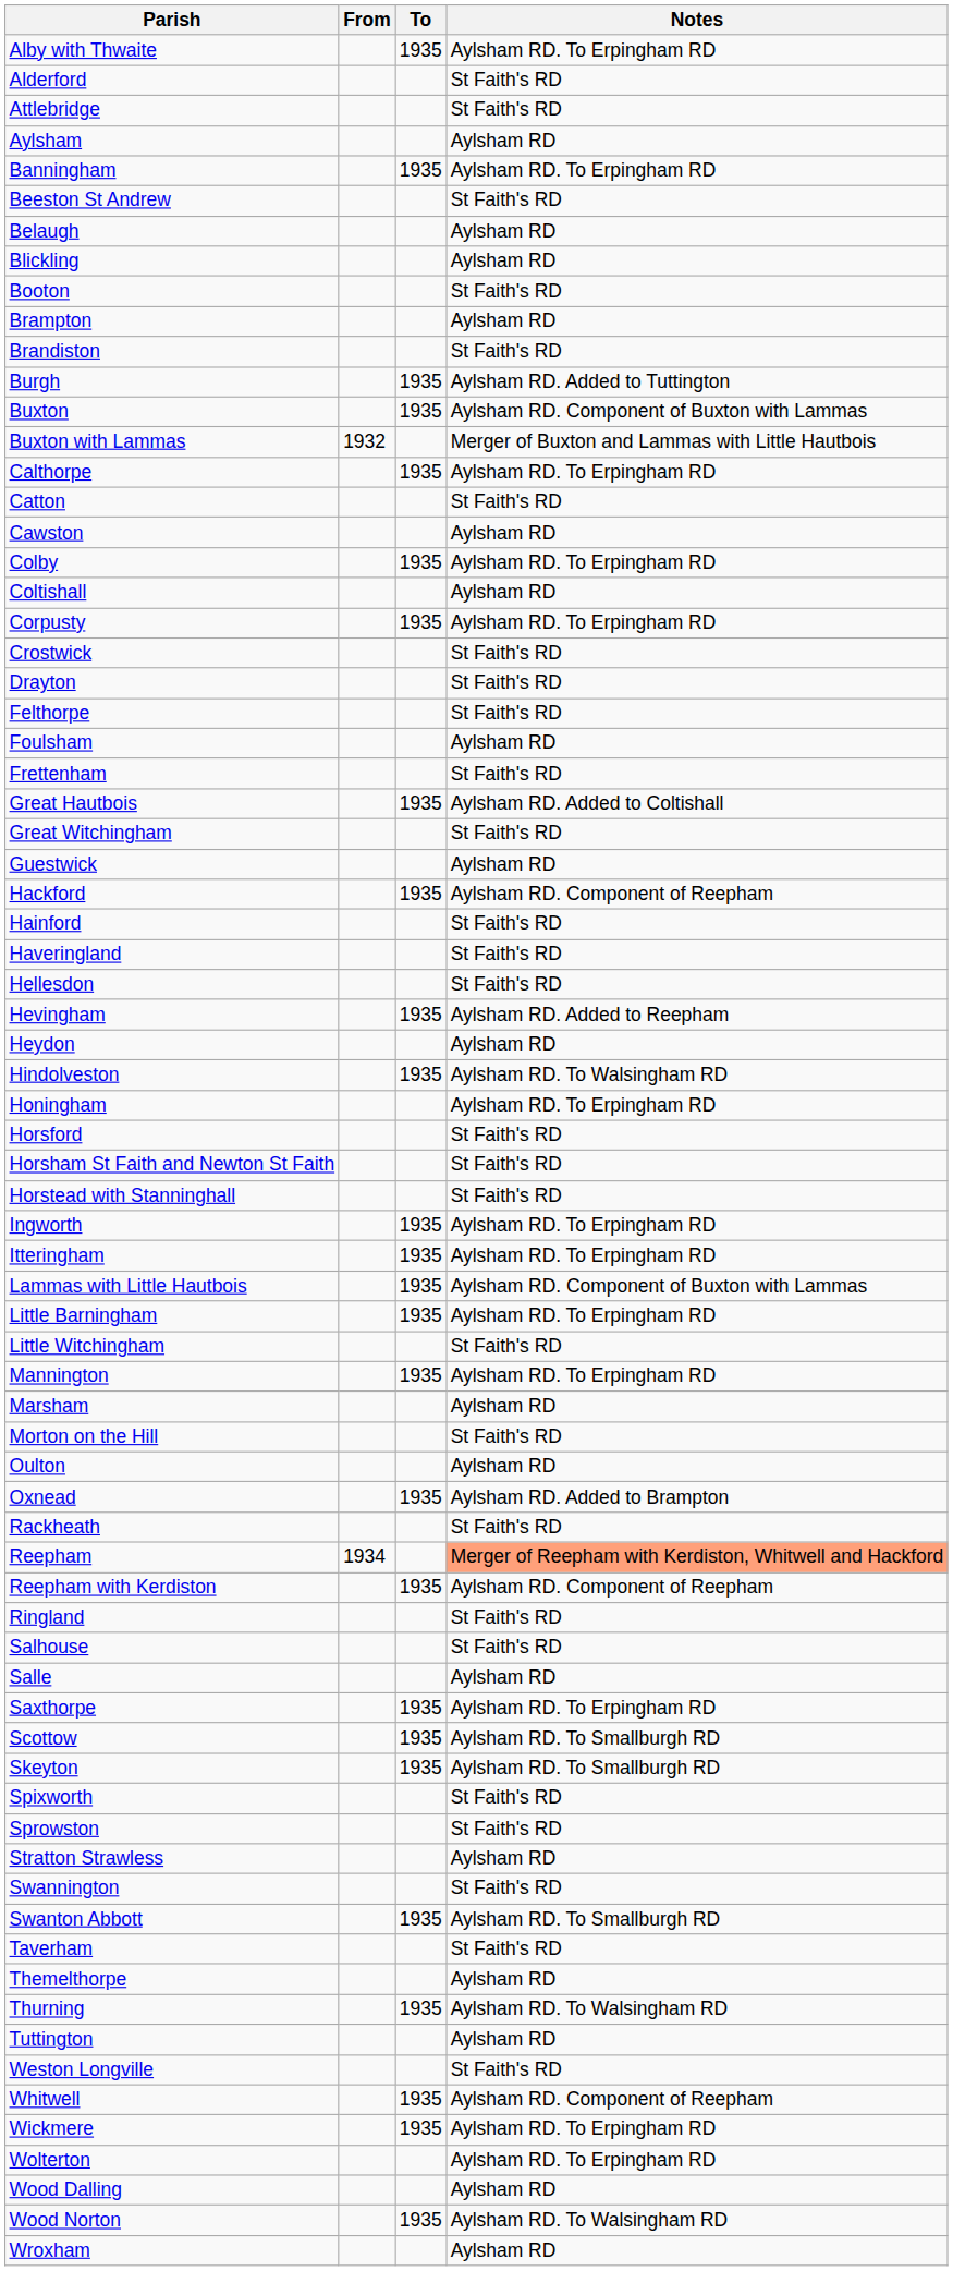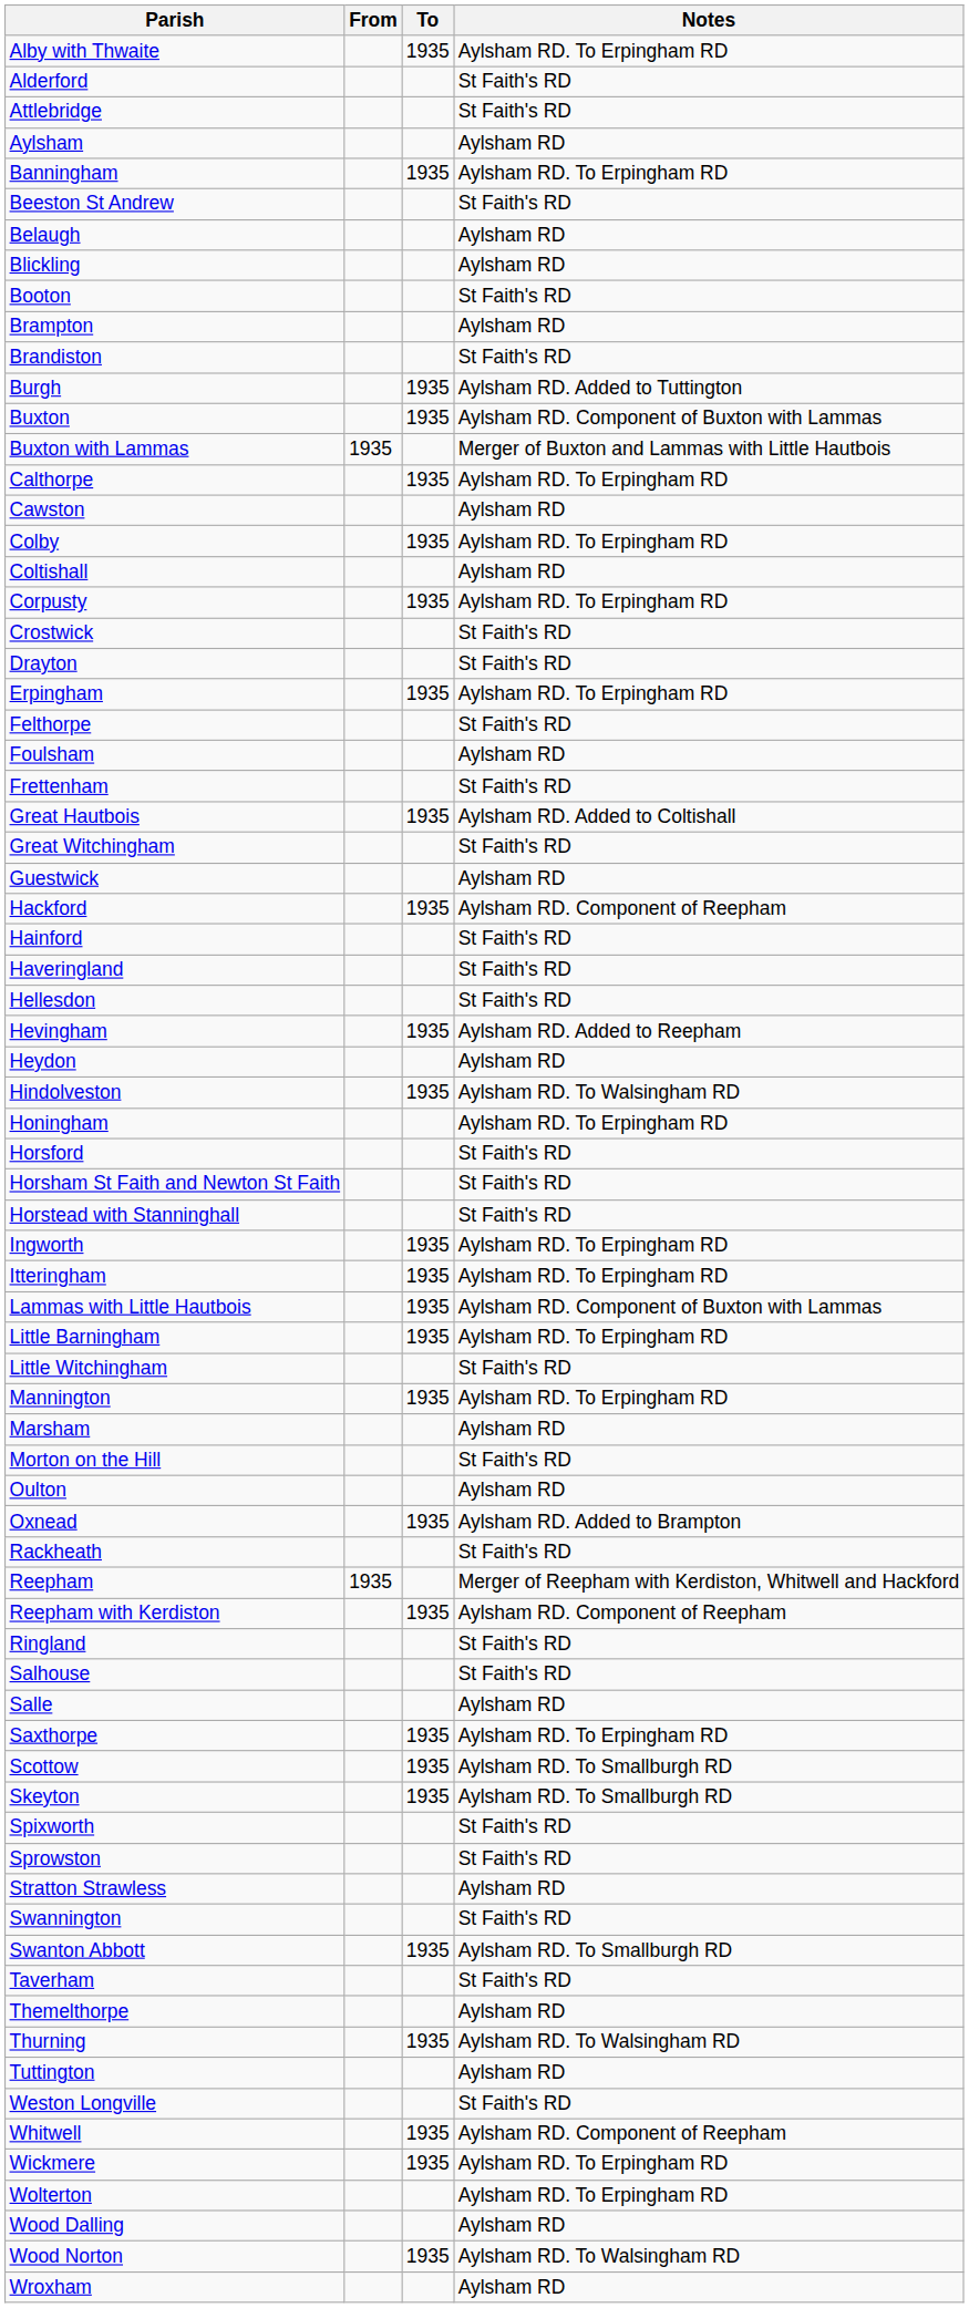 <table class="wikitable">
 <tr>
 <th>Parish</th>
 <th>From</th>
 <th>To</th>
 <th>Notes</th>
 </tr>
 <tr>
 <td><a href='#'>Alby with Thwaite</a></td>
 <td></td>
 <td>1935</td>
 <td>Aylsham RD. To Erpingham RD</td>
 </tr>
 <tr>
 <td><a href='#'>Alderford</a></td>
 <td></td>
 <td></td>
 <td>St Faith's RD</td>
 </tr>
 <tr>
 <td><a href='#'>Attlebridge</a></td>
 <td></td>
 <td></td>
 <td>St Faith's RD</td>
 </tr>
 <tr>
 <td><a href='#'>Aylsham</a></td>
 <td></td>
 <td></td>
 <td>Aylsham RD</td>
 </tr>
 <tr>
 <td><a href='#'>Banningham</a></td>
 <td></td>
 <td>1935</td>
 <td>Aylsham RD. To Erpingham RD</td>
 </tr>
 <tr>
 <td><a href='#'>Beeston St Andrew</a></td>
 <td></td>
 <td></td>
 <td>St Faith's RD</td>
 </tr>
 <tr>
 <td><a href='#'>Belaugh</a></td>
 <td></td>
 <td></td>
 <td>Aylsham RD</td>
 </tr>
 <tr>
 <td><a href='#'>Blickling</a></td>
 <td></td>
 <td></td>
 <td>Aylsham RD</td>
 </tr>
 <tr>
 <td><a href='#'>Booton</a></td>
 <td></td>
 <td></td>
 <td>St Faith's RD</td>
 </tr>
 <tr>
 <td><a href='#'>Brampton</a></td>
 <td></td>
 <td></td>
 <td>Aylsham RD</td>
 </tr>
 <tr>
 <td><a href='#'>Brandiston</a></td>
 <td></td>
 <td></td>
 <td>St Faith's RD</td>
 </tr>
 <tr>
 <td><a href='#'>Burgh</a></td>
 <td></td>
 <td>1935</td>
 <td>Aylsham RD. Added to Tuttington</td>
 </tr>
 <tr>
 <td><a href='#'>Buxton</a></td>
 <td></td>
 <td>1935</td>
 <td>Aylsham RD. Component of Buxton with Lammas</td>
 </tr>
 <tr>
 <td><a href='#'>Buxton with Lammas</a></td>
-<td>1932</td>
+<td>1935</td>
 <td></td>
 <td>Merger of Buxton and Lammas with Little Hautbois</td>
 </tr>
 <tr>
 <td><a href='#'>Calthorpe</a></td>
 <td></td>
 <td>1935</td>
 <td>Aylsham RD. To Erpingham RD</td>
-</tr>
-<tr>
-<td><a href='#'>Catton</a></td>
-<td></td>
-<td></td>
-<td>St Faith's RD</td>
 </tr>
 <tr>
 <td><a href='#'>Cawston</a></td>
 <td></td>
 <td></td>
 <td>Aylsham RD</td>
 </tr>
 <tr>
 <td><a href='#'>Colby</a></td>
 <td></td>
 <td>1935</td>
 <td>Aylsham RD. To Erpingham RD</td>
 </tr>
 <tr>
 <td><a href='#'>Coltishall</a></td>
 <td></td>
 <td></td>
 <td>Aylsham RD</td>
 </tr>
 <tr>
 <td><a href='#'>Corpusty</a></td>
 <td></td>
 <td>1935</td>
 <td>Aylsham RD. To Erpingham RD</td>
 </tr>
 <tr>
 <td><a href='#'>Crostwick</a></td>
 <td></td>
 <td></td>
 <td>St Faith's RD</td>
 </tr>
 <tr>
 <td><a href='#'>Drayton</a></td>
 <td></td>
 <td></td>
 <td>St Faith's RD</td>
+</tr>
+<tr>
+<td><a href='#'>Erpingham</a></td>
+<td></td>
+<td>1935</td>
+<td>Aylsham RD. To Erpingham RD</td>
 </tr>
 <tr>
 <td><a href='#'>Felthorpe</a></td>
 <td></td>
 <td></td>
 <td>St Faith's RD</td>
 </tr>
 <tr>
 <td><a href='#'>Foulsham</a></td>
 <td></td>
 <td></td>
 <td>Aylsham RD</td>
 </tr>
 <tr>
 <td><a href='#'>Frettenham</a></td>
 <td></td>
 <td></td>
 <td>St Faith's RD</td>
 </tr>
 <tr>
 <td><a href='#'>Great Hautbois</a></td>
 <td></td>
 <td>1935</td>
 <td>Aylsham RD. Added to Coltishall</td>
 </tr>
 <tr>
 <td><a href='#'>Great Witchingham</a></td>
 <td></td>
 <td></td>
 <td>St Faith's RD</td>
 </tr>
 <tr>
 <td><a href='#'>Guestwick</a></td>
 <td></td>
 <td></td>
 <td>Aylsham RD</td>
 </tr>
 <tr>
 <td><a href='#'>Hackford</a></td>
 <td></td>
 <td>1935</td>
 <td>Aylsham RD. Component of Reepham</td>
 </tr>
 <tr>
 <td><a href='#'>Hainford</a></td>
 <td></td>
 <td></td>
 <td>St Faith's RD</td>
 </tr>
 <tr>
 <td><a href='#'>Haveringland</a></td>
 <td></td>
 <td></td>
 <td>St Faith's RD</td>
 </tr>
 <tr>
 <td><a href='#'>Hellesdon</a></td>
 <td></td>
 <td></td>
 <td>St Faith's RD</td>
 </tr>
 <tr>
 <td><a href='#'>Hevingham</a></td>
 <td></td>
 <td>1935</td>
 <td>Aylsham RD. Added to Reepham</td>
 </tr>
 <tr>
 <td><a href='#'>Heydon</a></td>
 <td></td>
 <td></td>
 <td>Aylsham RD</td>
 </tr>
 <tr>
 <td><a href='#'>Hindolveston</a></td>
 <td></td>
 <td>1935</td>
 <td>Aylsham RD. To Walsingham RD</td>
 </tr>
 <tr>
 <td><a href='#'>Honingham</a></td>
 <td></td>
 <td></td>
 <td>Aylsham RD. To Erpingham RD</td>
 </tr>
 <tr>
 <td><a href='#'>Horsford</a></td>
 <td></td>
 <td></td>
 <td>St Faith's RD</td>
 </tr>
 <tr>
 <td><a href='#'>Horsham St Faith and Newton St Faith</a></td>
 <td></td>
 <td></td>
 <td>St Faith's RD</td>
 </tr>
 <tr>
 <td><a href='#'>Horstead with Stanninghall</a></td>
 <td></td>
 <td></td>
 <td>St Faith's RD</td>
 </tr>
 <tr>
 <td><a href='#'>Ingworth</a></td>
 <td></td>
 <td>1935</td>
 <td>Aylsham RD. To Erpingham RD</td>
 </tr>
 <tr>
 <td><a href='#'>Itteringham</a></td>
 <td></td>
 <td>1935</td>
 <td>Aylsham RD. To Erpingham RD</td>
 </tr>
 <tr>
 <td><a href='#'>Lammas with Little Hautbois</a></td>
 <td></td>
 <td>1935</td>
 <td>Aylsham RD. Component of Buxton with Lammas</td>
 </tr>
 <tr>
 <td><a href='#'>Little Barningham</a></td>
 <td></td>
 <td>1935</td>
 <td>Aylsham RD. To Erpingham RD</td>
 </tr>
 <tr>
 <td><a href='#'>Little Witchingham</a></td>
 <td></td>
 <td></td>
 <td>St Faith's RD</td>
 </tr>
 <tr>
 <td><a href='#'>Mannington</a></td>
 <td></td>
 <td>1935</td>
 <td>Aylsham RD. To Erpingham RD</td>
 </tr>
 <tr>
 <td><a href='#'>Marsham</a></td>
 <td></td>
 <td></td>
 <td>Aylsham RD</td>
 </tr>
 <tr>
 <td><a href='#'>Morton on the Hill</a></td>
 <td></td>
 <td></td>
 <td>St Faith's RD</td>
 </tr>
 <tr>
 <td><a href='#'>Oulton</a></td>
 <td></td>
 <td></td>
 <td>Aylsham RD</td>
 </tr>
 <tr>
 <td><a href='#'>Oxnead</a></td>
 <td></td>
 <td>1935</td>
 <td>Aylsham RD. Added to Brampton</td>
 </tr>
 <tr>
 <td><a href='#'>Rackheath</a></td>
 <td></td>
 <td></td>
 <td>St Faith's RD</td>
 </tr>
 <tr>
 <td><a href='#'>Reepham</a></td>
-<td>1934</td>
+<td>1935</td>
 <td></td>
-<td style="background: lightsalmon;">Merger of Reepham with Kerdiston, Whitwell and Hackford</td>
+<td>Merger of Reepham with Kerdiston, Whitwell and Hackford</td>
 </tr>
 <tr>
 <td><a href='#'>Reepham with Kerdiston</a></td>
 <td></td>
 <td>1935</td>
 <td>Aylsham RD. Component of Reepham</td>
 </tr>
 <tr>
 <td><a href='#'>Ringland</a></td>
 <td></td>
 <td></td>
 <td>St Faith's RD</td>
 </tr>
 <tr>
 <td><a href='#'>Salhouse</a></td>
 <td></td>
 <td></td>
 <td>St Faith's RD</td>
 </tr>
 <tr>
 <td><a href='#'>Salle</a></td>
 <td></td>
 <td></td>
 <td>Aylsham RD</td>
 </tr>
 <tr>
 <td><a href='#'>Saxthorpe</a></td>
 <td></td>
 <td>1935</td>
 <td>Aylsham RD. To Erpingham RD</td>
 </tr>
 <tr>
 <td><a href='#'>Scottow</a></td>
 <td></td>
 <td>1935</td>
 <td>Aylsham RD. To Smallburgh RD</td>
 </tr>
 <tr>
 <td><a href='#'>Skeyton</a></td>
 <td></td>
 <td>1935</td>
 <td>Aylsham RD. To Smallburgh RD</td>
 </tr>
 <tr>
 <td><a href='#'>Spixworth</a></td>
 <td></td>
 <td></td>
 <td>St Faith's RD</td>
 </tr>
 <tr>
 <td><a href='#'>Sprowston</a></td>
 <td></td>
 <td></td>
 <td>St Faith's RD</td>
 </tr>
 <tr>
 <td><a href='#'>Stratton Strawless</a></td>
 <td></td>
 <td></td>
 <td>Aylsham RD</td>
 </tr>
 <tr>
 <td><a href='#'>Swannington</a></td>
 <td></td>
 <td></td>
 <td>St Faith's RD</td>
 </tr>
 <tr>
 <td><a href='#'>Swanton Abbott</a></td>
 <td></td>
 <td>1935</td>
 <td>Aylsham RD. To Smallburgh RD</td>
 </tr>
 <tr>
 <td><a href='#'>Taverham</a></td>
 <td></td>
 <td></td>
 <td>St Faith's RD</td>
 </tr>
 <tr>
 <td><a href='#'>Themelthorpe</a></td>
 <td></td>
 <td></td>
 <td>Aylsham RD</td>
 </tr>
 <tr>
 <td><a href='#'>Thurning</a></td>
 <td></td>
 <td>1935</td>
 <td>Aylsham RD. To Walsingham RD</td>
 </tr>
 <tr>
 <td><a href='#'>Tuttington</a></td>
 <td></td>
 <td></td>
 <td>Aylsham RD</td>
 </tr>
 <tr>
 <td><a href='#'>Weston Longville</a></td>
 <td></td>
 <td></td>
 <td>St Faith's RD</td>
 </tr>
 <tr>
 <td><a href='#'>Whitwell</a></td>
 <td></td>
 <td>1935</td>
 <td>Aylsham RD. Component of Reepham</td>
 </tr>
 <tr>
 <td><a href='#'>Wickmere</a></td>
 <td></td>
 <td>1935</td>
 <td>Aylsham RD. To Erpingham RD</td>
 </tr>
 <tr>
 <td><a href='#'>Wolterton</a></td>
 <td></td>
 <td></td>
 <td>Aylsham RD. To Erpingham RD</td>
 </tr>
 <tr>
 <td><a href='#'>Wood Dalling</a></td>
 <td></td>
 <td></td>
 <td>Aylsham RD</td>
 </tr>
 <tr>
 <td><a href='#'>Wood Norton</a></td>
 <td></td>
 <td>1935</td>
 <td>Aylsham RD. To Walsingham RD</td>
 </tr>
 <tr>
 <td><a href='#'>Wroxham</a></td>
 <td></td>
 <td></td>
 <td>Aylsham RD</td>
 </tr>
 </table>
